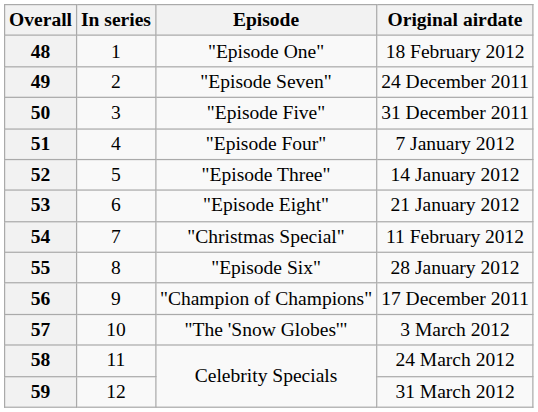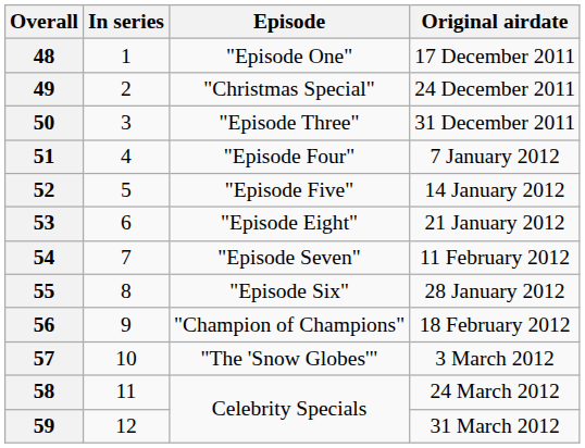 <table class="wikitable sortable" style="text-align: center;">
 <tr>
 <th>Overall</th>
 <th>In series</th>
 <th>Episode</th>
 <th>Original airdate</th>
 </tr>
 <tr>
 <th>48</th>
 <td>1</td>
 <td>"Episode One"</td>
-<td>18 February 2012</td>
+<td>17 December 2011</td>
 </tr>
 <tr>
 <th>49</th>
 <td>2</td>
-<td>"Episode Seven"</td>
+<td>"Christmas Special"</td>
 <td>24 December 2011</td>
 </tr>
 <tr>
 <th>50</th>
 <td>3</td>
-<td>"Episode Five"</td>
+<td>"Episode Three"</td>
 <td>31 December 2011</td>
 </tr>
 <tr>
 <th>51</th>
 <td>4</td>
 <td>"Episode Four"</td>
 <td>7 January 2012</td>
 </tr>
 <tr>
 <th>52</th>
 <td>5</td>
-<td>"Episode Three"</td>
+<td>"Episode Five"</td>
 <td>14 January 2012</td>
 </tr>
 <tr>
 <th>53</th>
 <td>6</td>
 <td>"Episode Eight"</td>
 <td>21 January 2012</td>
 </tr>
 <tr>
 <th>54</th>
 <td>7</td>
-<td>"Christmas Special"</td>
+<td>"Episode Seven"</td>
 <td>11 February 2012</td>
 </tr>
 <tr>
 <th>55</th>
 <td>8</td>
 <td>"Episode Six"</td>
 <td>28 January 2012</td>
 </tr>
 <tr>
 <th>56</th>
 <td>9</td>
 <td>"Champion of Champions"</td>
-<td>17 December 2011</td>
+<td>18 February 2012</td>
 </tr>
 <tr>
 <th>57</th>
 <td>10</td>
 <td>"The 'Snow Globes'"</td>
 <td>3 March 2012</td>
 </tr>
 <tr>
 <th>58</th>
 <td>11</td>
 <td rowspan="2">Celebrity Specials</td>
 <td>24 March 2012</td>
 </tr>
 <tr>
 <th>59</th>
 <td>12</td>
 <td>31 March 2012</td>
 </tr>
 </table>
